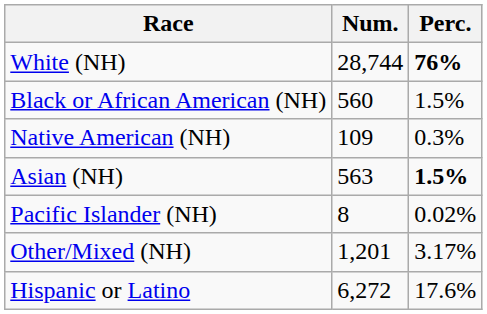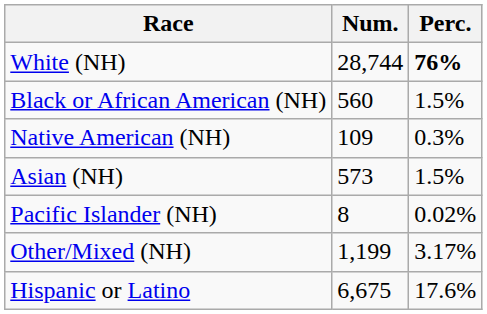 <table class="wikitable">
 <tr>
 <th>Race</th>
 <th>Num.</th>
 <th>Perc.</th>
 </tr>
 <tr>
 <td><a href='#'>White</a> (NH)</td>
 <td>28,744</td>
 <td><strong>76%</strong></td>
 </tr>
 <tr>
 <td><a href='#'>Black or African American</a> (NH)</td>
 <td>560</td>
 <td>1.5%</td>
 </tr>
 <tr>
 <td><a href='#'>Native American</a> (NH)</td>
 <td>109</td>
 <td>0.3%</td>
 </tr>
 <tr>
 <td><a href='#'>Asian</a> (NH)</td>
-<td>563</td>
-<td><strong>1.5%</strong></td>
+<td>573</td>
+<td>1.5%</td>
 </tr>
 <tr>
 <td><a href='#'>Pacific Islander</a> (NH)</td>
 <td>8</td>
 <td>0.02%</td>
 </tr>
 <tr>
 <td><a href='#'>Other/Mixed</a> (NH)</td>
-<td>1,201</td>
+<td>1,199</td>
 <td>3.17%</td>
 </tr>
 <tr>
 <td><a href='#'>Hispanic</a> or <a href='#'>Latino</a></td>
-<td>6,272</td>
+<td>6,675</td>
 <td>17.6%</td>
 </tr>
 </table>
